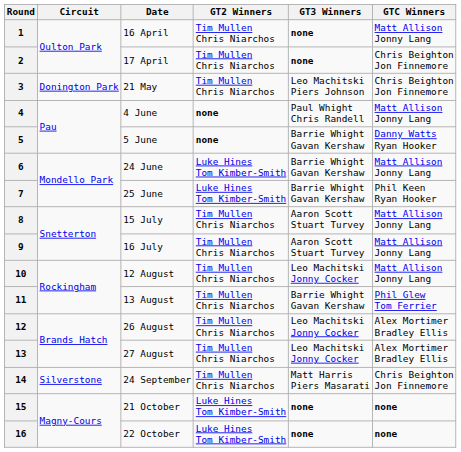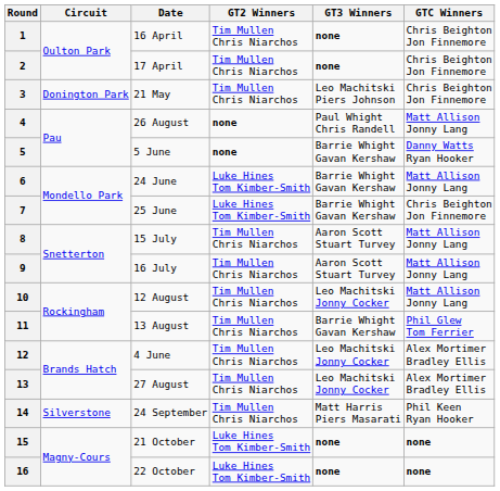 <table class="wikitable" style="font-size:85%">
 <tr>
 <th>Round</th>
 <th>Circuit</th>
 <th>Date</th>
 <th>GT2 Winners</th>
 <th>GT3 Winners</th>
 <th>GTC Winners</th>
 </tr>
 <tr>
 <th>1</th>
 <td rowspan=2> <a href='#'>Oulton Park</a></td>
 <td>16 April</td>
 <td> <a href='#'>Tim Mullen</a><br> Chris Niarchos</td>
 <td><strong>none</strong></td>
-<td> <a href='#'>Matt Allison</a><br> Jonny Lang</td>
+<td> Chris Beighton<br> Jon Finnemore</td>
 </tr>
 <tr>
 <th>2</th>
 <td>17 April</td>
 <td> <a href='#'>Tim Mullen</a><br> Chris Niarchos</td>
 <td><strong>none</strong></td>
 <td> Chris Beighton<br> Jon Finnemore</td>
 </tr>
 <tr>
 <th>3</th>
 <td> <a href='#'>Donington Park</a></td>
 <td>21 May</td>
 <td> <a href='#'>Tim Mullen</a><br> Chris Niarchos</td>
 <td> Leo Machitski<br> Piers Johnson</td>
 <td> Chris Beighton<br> Jon Finnemore</td>
 </tr>
 <tr>
 <th>4</th>
 <td rowspan=2> <a href='#'>Pau</a></td>
-<td>4 June</td>
+<td>26 August</td>
 <td><strong>none</strong></td>
 <td> Paul Whight<br> Chris Randell</td>
 <td> <a href='#'>Matt Allison</a><br> Jonny Lang</td>
 </tr>
 <tr>
 <th>5</th>
 <td>5 June</td>
 <td><strong>none</strong></td>
 <td> Barrie Whight<br> Gavan Kershaw</td>
 <td> <a href='#'>Danny Watts</a><br> Ryan Hooker</td>
 </tr>
 <tr>
 <th>6</th>
 <td rowspan=2> <a href='#'>Mondello Park</a></td>
 <td>24 June</td>
 <td> <a href='#'>Luke Hines</a><br> <a href='#'>Tom Kimber-Smith</a></td>
 <td> Barrie Whight<br> Gavan Kershaw</td>
 <td> <a href='#'>Matt Allison</a><br> Jonny Lang</td>
 </tr>
 <tr>
 <th>7</th>
 <td>25 June</td>
 <td> <a href='#'>Luke Hines</a><br> <a href='#'>Tom Kimber-Smith</a></td>
 <td> Barrie Whight<br> Gavan Kershaw</td>
-<td> Phil Keen<br> Ryan Hooker</td>
+<td> Chris Beighton<br> Jon Finnemore</td>
 </tr>
 <tr>
 <th>8</th>
 <td rowspan=2> <a href='#'>Snetterton</a></td>
 <td>15 July</td>
 <td> <a href='#'>Tim Mullen</a><br> Chris Niarchos</td>
 <td> Aaron Scott<br> Stuart Turvey</td>
 <td> <a href='#'>Matt Allison</a><br> Jonny Lang</td>
 </tr>
 <tr>
 <th>9</th>
 <td>16 July</td>
 <td> <a href='#'>Tim Mullen</a><br> Chris Niarchos</td>
 <td> Aaron Scott<br> Stuart Turvey</td>
 <td> <a href='#'>Matt Allison</a><br> Jonny Lang</td>
 </tr>
 <tr>
 <th>10</th>
 <td rowspan=2> <a href='#'>Rockingham</a></td>
 <td>12 August</td>
 <td> <a href='#'>Tim Mullen</a><br> Chris Niarchos</td>
 <td> Leo Machitski<br> <a href='#'>Jonny Cocker</a></td>
 <td> <a href='#'>Matt Allison</a><br> Jonny Lang</td>
 </tr>
 <tr>
 <th>11</th>
 <td>13 August</td>
 <td> <a href='#'>Tim Mullen</a><br> Chris Niarchos</td>
 <td> Barrie Whight<br> Gavan Kershaw</td>
 <td> <a href='#'>Phil Glew</a><br> <a href='#'>Tom Ferrier</a></td>
 </tr>
 <tr>
 <th>12</th>
 <td rowspan=2> <a href='#'>Brands Hatch</a></td>
-<td>26 August</td>
+<td>4 June</td>
 <td> <a href='#'>Tim Mullen</a><br> Chris Niarchos</td>
 <td> Leo Machitski<br> <a href='#'>Jonny Cocker</a></td>
 <td> Alex Mortimer<br> Bradley Ellis</td>
 </tr>
 <tr>
 <th>13</th>
 <td>27 August</td>
 <td> <a href='#'>Tim Mullen</a><br> Chris Niarchos</td>
 <td> Leo Machitski<br> <a href='#'>Jonny Cocker</a></td>
 <td> Alex Mortimer<br> Bradley Ellis</td>
 </tr>
 <tr>
 <th>14</th>
 <td> <a href='#'>Silverstone</a></td>
 <td>24 September</td>
 <td> <a href='#'>Tim Mullen</a><br> Chris Niarchos</td>
 <td> Matt Harris<br> Piers Masarati</td>
-<td> Chris Beighton<br> Jon Finnemore</td>
+<td> Phil Keen<br> Ryan Hooker</td>
 </tr>
 <tr>
 <th>15</th>
 <td rowspan=2> <a href='#'>Magny-Cours</a></td>
 <td>21 October</td>
 <td> <a href='#'>Luke Hines</a><br> <a href='#'>Tom Kimber-Smith</a></td>
 <td><strong>none</strong></td>
 <td><strong>none</strong></td>
 </tr>
 <tr>
 <th>16</th>
 <td>22 October</td>
 <td> <a href='#'>Luke Hines</a><br> <a href='#'>Tom Kimber-Smith</a></td>
 <td><strong>none</strong></td>
 <td><strong>none</strong></td>
 </tr>
 </table>
